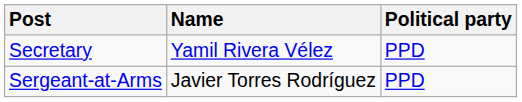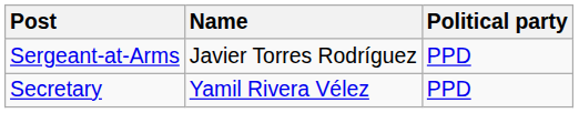 <table class="wikitable sortable">
 <tr>
 <th style="text-align: left">Post</th>
 <th style="text-align: left">Name</th>
 <th style="text-align: left">Political party</th>
 </tr>
 <tr>
+<td><a href='#'>Sergeant-at-Arms</a></td>
+<td>Javier Torres Rodríguez </td>
+<td><a href='#'>PPD</a></td>
+</tr>
+<tr>
 <td><a href='#'>Secretary</a></td>
 <td><a href='#'>Yamil Rivera Vélez</a></td>
 <td><a href='#'>PPD</a></td>
 </tr>
-<tr>
-<td><a href='#'>Sergeant-at-Arms</a></td>
-<td>Javier Torres Rodríguez </td>
-<td><a href='#'>PPD</a></td>
-</tr>
 </table>
